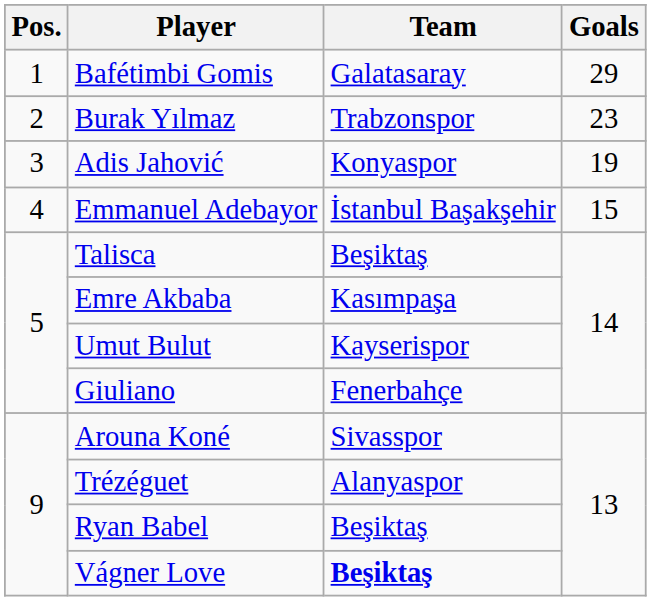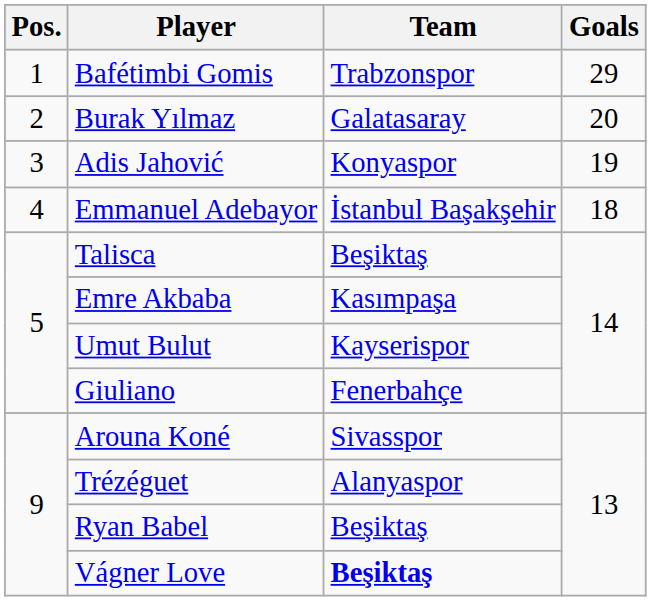 <table class="wikitable">
 <tr>
 <th>Pos.</th>
 <th>Player</th>
 <th>Team</th>
 <th>Goals</th>
 </tr>
 <tr>
 <td rowspan=1 align=center>1</td>
 <td> <a href='#'>Bafétimbi Gomis</a></td>
-<td><a href='#'>Galatasaray</a></td>
+<td><a href='#'>Trabzonspor</a></td>
 <td rowspan=1 align=center>29</td>
 </tr>
 <tr>
 <td rowspan=1 align=center>2</td>
 <td> <a href='#'>Burak Yılmaz</a></td>
-<td><a href='#'>Trabzonspor</a></td>
-<td rowspan=1 align=center>23</td>
+<td><a href='#'>Galatasaray</a></td>
+<td rowspan=1 align=center>20</td>
 </tr>
 <tr>
 <td rowspan=1 align=center>3</td>
 <td> <a href='#'>Adis Jahović</a></td>
 <td><a href='#'>Konyaspor</a></td>
 <td rowspan=1 align=center>19</td>
 </tr>
 <tr>
 <td rowspan=1 align=center>4</td>
 <td> <a href='#'>Emmanuel Adebayor</a></td>
 <td><a href='#'>İstanbul Başakşehir</a></td>
-<td rowspan=1 align=center>15</td>
+<td rowspan=1 align=center>18</td>
 </tr>
 <tr>
 <td rowspan=4 align=center>5</td>
 <td> <a href='#'>Talisca</a></td>
 <td><a href='#'>Beşiktaş</a></td>
 <td rowspan=4 align=center>14</td>
 </tr>
 <tr>
 <td> <a href='#'>Emre Akbaba</a></td>
 <td><a href='#'>Kasımpaşa</a></td>
 </tr>
 <tr>
 <td> <a href='#'>Umut Bulut</a></td>
 <td><a href='#'>Kayserispor</a></td>
 </tr>
 <tr>
 <td> <a href='#'>Giuliano</a></td>
 <td><a href='#'>Fenerbahçe</a></td>
 </tr>
 <tr>
 <td rowspan=4 align=center>9</td>
 <td> <a href='#'>Arouna Koné</a></td>
 <td><a href='#'>Sivasspor</a></td>
 <td rowspan=4 align=center>13</td>
 </tr>
 <tr>
 <td> <a href='#'>Trézéguet</a></td>
 <td><a href='#'>Alanyaspor</a></td>
 </tr>
 <tr>
 <td> <a href='#'>Ryan Babel</a></td>
 <td><a href='#'>Beşiktaş</a></td>
 </tr>
 <tr>
 <td> <a href='#'>Vágner Love</a></td>
 <td><strong><a href='#'>Beşiktaş</a></strong></td>
 </tr>
 </table>
